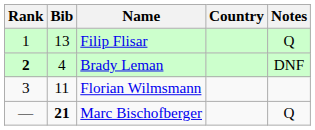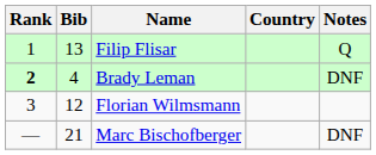 <table class="wikitable" style="text-align:center;">
 <tr>
 <th>Rank</th>
 <th>Bib</th>
 <th>Name</th>
 <th>Country</th>
 <th>Notes</th>
 </tr>
 <tr bgcolor=ccffcc>
 <td>1</td>
 <td>13</td>
 <td align=left><a href='#'>Filip Flisar</a></td>
 <td align=left></td>
 <td>Q</td>
 </tr>
 <tr bgcolor=ccffcc>
 <td><strong>2</strong></td>
 <td>4</td>
 <td align=left><a href='#'>Brady Leman</a></td>
 <td align=left></td>
 <td>DNF</td>
 </tr>
 <tr>
 <td>3</td>
-<td>11</td>
+<td>12</td>
 <td align=left><a href='#'>Florian Wilmsmann</a></td>
 <td align=left></td>
 <td></td>
 </tr>
 <tr>
 <td>—</td>
-<td><strong>21</strong></td>
+<td>21</td>
 <td align=left><a href='#'>Marc Bischofberger</a></td>
 <td align=left></td>
-<td>Q</td>
+<td>DNF</td>
 </tr>
 </table>
